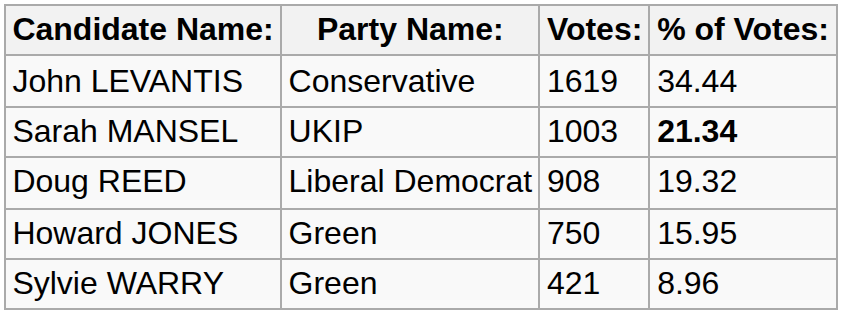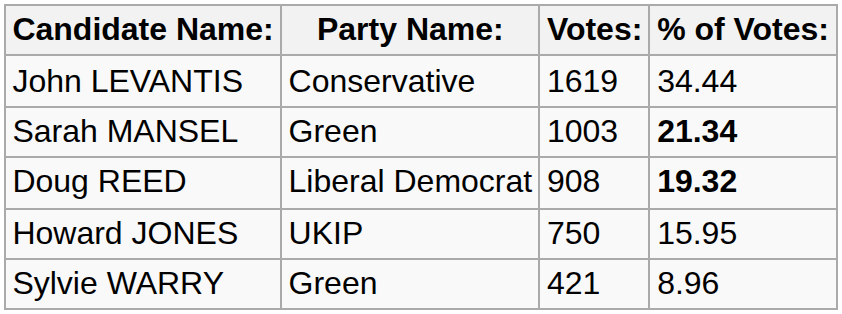 <table class="wikitable">
 <tr>
 <th>Candidate Name:</th>
 <th>Party Name:</th>
 <th>Votes:</th>
 <th>% of Votes:</th>
 </tr>
 <tr>
 <td>John LEVANTIS</td>
 <td>Conservative</td>
 <td>1619</td>
 <td>34.44</td>
 </tr>
 <tr>
 <td>Sarah MANSEL</td>
-<td>UKIP</td>
+<td>Green</td>
 <td>1003</td>
 <td><strong>21.34</strong></td>
 </tr>
 <tr>
 <td>Doug REED</td>
 <td>Liberal Democrat</td>
 <td>908</td>
-<td>19.32</td>
+<td><strong>19.32</strong></td>
 </tr>
 <tr>
 <td>Howard JONES</td>
-<td>Green</td>
+<td>UKIP</td>
 <td>750</td>
 <td>15.95</td>
 </tr>
 <tr>
 <td>Sylvie WARRY</td>
 <td>Green</td>
 <td>421</td>
 <td>8.96</td>
 </tr>
 <tr>
 </tr>
 </table>
